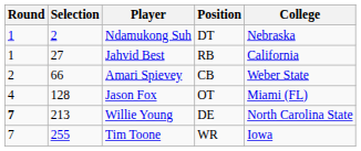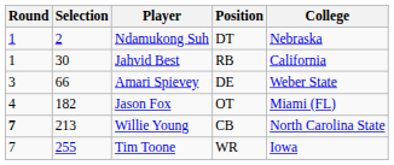 <table class="wikitable">
 <tr>
 <th>Round</th>
 <th>Selection</th>
 <th>Player</th>
 <th>Position</th>
 <th>College</th>
 </tr>
 <tr>
 <td><a href='#'>1</a></td>
 <td><a href='#'>2</a></td>
 <td><a href='#'>Ndamukong Suh</a></td>
 <td>DT</td>
 <td><a href='#'>Nebraska</a></td>
 </tr>
 <tr>
 <td>1</td>
-<td>27</td>
+<td>30</td>
 <td><a href='#'>Jahvid Best</a></td>
 <td>RB</td>
 <td><a href='#'>California</a></td>
 </tr>
 <tr>
-<td>2</td>
+<td>3</td>
 <td>66</td>
 <td><a href='#'>Amari Spievey</a></td>
-<td>CB</td>
+<td>DE</td>
 <td><a href='#'>Weber State</a></td>
 </tr>
 <tr>
 <td>4</td>
-<td>128</td>
+<td>182</td>
 <td><a href='#'>Jason Fox</a></td>
 <td>OT</td>
 <td><a href='#'>Miami (FL)</a></td>
 </tr>
 <tr>
 <td><strong>7</strong></td>
 <td>213</td>
 <td><a href='#'>Willie Young</a></td>
-<td>DE</td>
+<td>CB</td>
 <td><a href='#'>North Carolina State</a></td>
 </tr>
 <tr>
 <td>7</td>
 <td><a href='#'>255</a></td>
 <td><a href='#'>Tim Toone</a></td>
 <td>WR</td>
 <td><a href='#'>Iowa</a></td>
 </tr>
 </table>
